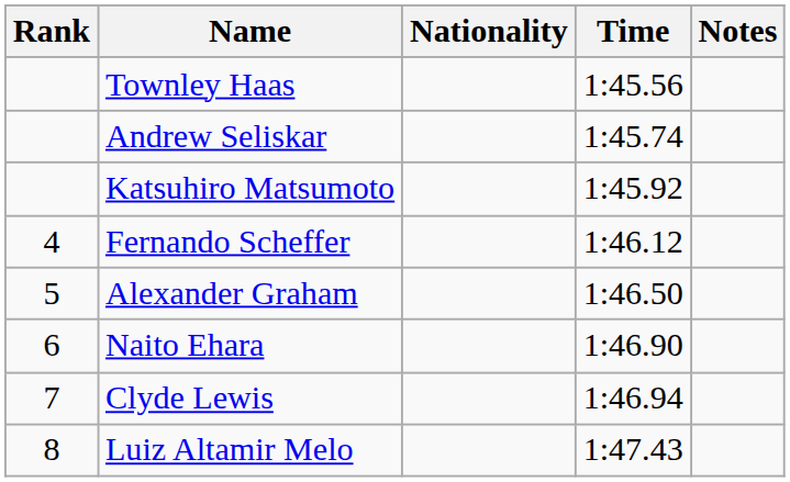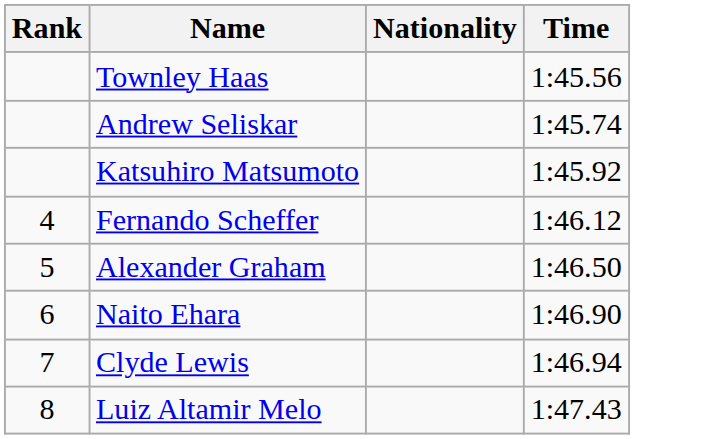 <table class="wikitable sortable" style="text-align:center">
 <tr>
 <th>Rank</th>
 <th>Name</th>
 <th>Nationality</th>
 <th>Time</th>
-<th>Notes</th>
 </tr>
 <tr>
 <td></td>
 <td align=left><a href='#'>Townley Haas</a></td>
 <td align=left></td>
 <td>1:45.56</td>
-<td></td>
 </tr>
 <tr>
 <td></td>
 <td align=left><a href='#'>Andrew Seliskar</a></td>
 <td align=left></td>
 <td>1:45.74</td>
-<td></td>
 </tr>
 <tr>
 <td></td>
 <td align=left><a href='#'>Katsuhiro Matsumoto</a></td>
 <td align=left></td>
 <td>1:45.92</td>
-<td></td>
 </tr>
 <tr>
 <td>4</td>
 <td align=left><a href='#'>Fernando Scheffer</a></td>
 <td align=left></td>
 <td>1:46.12</td>
-<td></td>
 </tr>
 <tr>
 <td>5</td>
 <td align=left><a href='#'>Alexander Graham</a></td>
 <td align=left></td>
 <td>1:46.50</td>
-<td></td>
 </tr>
 <tr>
 <td>6</td>
 <td align=left><a href='#'>Naito Ehara</a></td>
 <td align=left></td>
 <td>1:46.90</td>
-<td></td>
 </tr>
 <tr>
 <td>7</td>
 <td align=left><a href='#'>Clyde Lewis</a></td>
 <td align=left></td>
 <td>1:46.94</td>
-<td></td>
 </tr>
 <tr>
 <td>8</td>
 <td align=left><a href='#'>Luiz Altamir Melo</a></td>
 <td align=left></td>
 <td>1:47.43</td>
-<td></td>
 </tr>
 </table>
